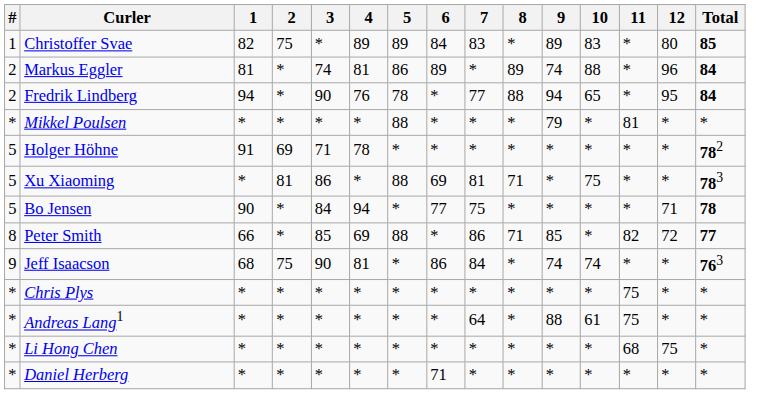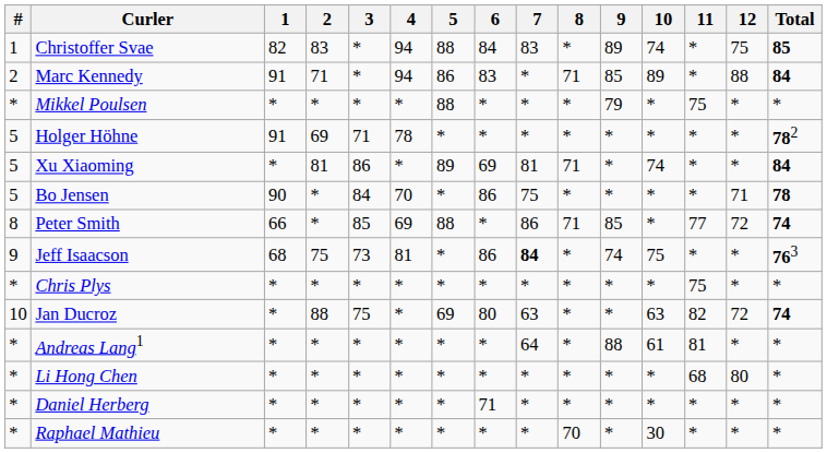 <table class="wikitable">
 <tr>
 <th>#</th>
 <th width=200>Curler</th>
 <th width=30>1</th>
 <th width=30>2</th>
 <th width=30>3</th>
 <th width=30>4</th>
 <th width=30>5</th>
 <th width=30>6</th>
 <th width=30>7</th>
 <th width=30>8</th>
 <th width=30>9</th>
 <th width=30>10</th>
 <th width=30>11</th>
 <th width=30>12</th>
 <th width=40>Total</th>
 </tr>
 <tr>
 <td>1</td>
 <td> <a href='#'>Christoffer Svae</a></td>
 <td>82</td>
-<td>75</td>
+<td>83</td>
 <td>*</td>
-<td>89</td>
-<td>89</td>
+<td>94</td>
+<td>88</td>
 <td>84</td>
 <td>83</td>
 <td>*</td>
 <td>89</td>
-<td>83</td>
+<td>74</td>
 <td>*</td>
-<td>80</td>
+<td>75</td>
 <td><strong>85</strong></td>
 </tr>
 <tr>
 <td>2</td>
-<td> <a href='#'>Markus Eggler</a></td>
-<td>81</td>
+<td> <a href='#'>Marc Kennedy</a></td>
+<td>91</td>
+<td>71</td>
 <td>*</td>
-<td>74</td>
-<td>81</td>
+<td>94</td>
 <td>86</td>
+<td>83</td>
+<td>*</td>
+<td>71</td>
+<td>85</td>
 <td>89</td>
 <td>*</td>
-<td>89</td>
-<td>74</td>
 <td>88</td>
-<td>*</td>
-<td>96</td>
-<td><strong>84</strong></td>
-</tr>
-<tr>
-<td>2</td>
-<td> <a href='#'>Fredrik Lindberg</a></td>
-<td>94</td>
-<td>*</td>
-<td>90</td>
-<td>76</td>
-<td>78</td>
-<td>*</td>
-<td>77</td>
-<td>88</td>
-<td>94</td>
-<td>65</td>
-<td>*</td>
-<td>95</td>
 <td><strong>84</strong></td>
 </tr>
 <tr>
 <td>*</td>
 <td> <em><a href='#'>Mikkel Poulsen</a></em></td>
 <td>*</td>
 <td>*</td>
 <td>*</td>
 <td>*</td>
 <td>88</td>
 <td>*</td>
 <td>*</td>
 <td>*</td>
 <td>79</td>
 <td>*</td>
-<td>81</td>
+<td>75</td>
 <td>*</td>
 <td>*</td>
 </tr>
 <tr>
 <td>5</td>
 <td> <a href='#'>Holger Höhne</a></td>
 <td>91</td>
 <td>69</td>
 <td>71</td>
 <td>78</td>
 <td>*</td>
 <td>*</td>
 <td>*</td>
 <td>*</td>
 <td>*</td>
 <td>*</td>
 <td>*</td>
 <td>*</td>
 <td><strong>78</strong><sup>2</sup></td>
 </tr>
 <tr>
 <td>5</td>
 <td> <a href='#'>Xu Xiaoming</a></td>
 <td>*</td>
 <td>81</td>
 <td>86</td>
 <td>*</td>
-<td>88</td>
+<td>89</td>
 <td>69</td>
 <td>81</td>
 <td>71</td>
 <td>*</td>
-<td>75</td>
+<td>74</td>
 <td>*</td>
 <td>*</td>
-<td><strong>78</strong><sup>3</sup></td>
+<td><strong>84</strong></td>
 </tr>
 <tr>
 <td>5</td>
 <td> <a href='#'>Bo Jensen</a></td>
 <td>90</td>
 <td>*</td>
 <td>84</td>
-<td>94</td>
+<td>70</td>
 <td>*</td>
-<td>77</td>
+<td>86</td>
 <td>75</td>
 <td>*</td>
 <td>*</td>
 <td>*</td>
 <td>*</td>
 <td>71</td>
 <td><strong>78</strong></td>
 </tr>
 <tr>
 <td>8</td>
 <td> <a href='#'>Peter Smith</a></td>
 <td>66</td>
 <td>*</td>
 <td>85</td>
 <td>69</td>
 <td>88</td>
 <td>*</td>
 <td>86</td>
 <td>71</td>
 <td>85</td>
 <td>*</td>
-<td>82</td>
+<td>77</td>
 <td>72</td>
-<td><strong>77</strong></td>
+<td><strong>74</strong></td>
 </tr>
 <tr>
 <td>9</td>
 <td> <a href='#'>Jeff Isaacson</a></td>
 <td>68</td>
 <td>75</td>
-<td>90</td>
+<td>73</td>
 <td>81</td>
 <td>*</td>
 <td>86</td>
-<td>84</td>
+<td><strong>84</strong></td>
 <td>*</td>
 <td>74</td>
-<td>74</td>
+<td>75</td>
 <td>*</td>
 <td>*</td>
 <td><strong>76</strong><sup>3</sup></td>
 </tr>
 <tr>
 <td>*</td>
 <td> <em><a href='#'>Chris Plys</a></em></td>
 <td>*</td>
 <td>*</td>
 <td>*</td>
 <td>*</td>
 <td>*</td>
 <td>*</td>
 <td>*</td>
 <td>*</td>
 <td>*</td>
 <td>*</td>
 <td>75</td>
 <td>*</td>
 <td>*</td>
 </tr>
 <tr>
+<td>10</td>
+<td> <a href='#'>Jan Ducroz</a></td>
+<td>*</td>
+<td>88</td>
+<td>75</td>
+<td>*</td>
+<td>69</td>
+<td>80</td>
+<td>63</td>
+<td>*</td>
+<td>*</td>
+<td>63</td>
+<td>82</td>
+<td>72</td>
+<td><strong>74</strong></td>
+</tr>
+<tr>
 <td>*</td>
 <td> <em><a href='#'>Andreas Lang</a></em><sup>1</sup></td>
 <td>*</td>
 <td>*</td>
 <td>*</td>
 <td>*</td>
 <td>*</td>
 <td>*</td>
 <td>64</td>
 <td>*</td>
 <td>88</td>
 <td>61</td>
-<td>75</td>
+<td>81</td>
 <td>*</td>
 <td>*</td>
 </tr>
 <tr>
 <td>*</td>
 <td> <em><a href='#'>Li Hong Chen</a></em></td>
 <td>*</td>
 <td>*</td>
 <td>*</td>
 <td>*</td>
 <td>*</td>
 <td>*</td>
 <td>*</td>
 <td>*</td>
 <td>*</td>
 <td>*</td>
 <td>68</td>
-<td>75</td>
+<td>80</td>
 <td>*</td>
 </tr>
 <tr>
 <td>*</td>
 <td> <em><a href='#'>Daniel Herberg</a></em></td>
 <td>*</td>
 <td>*</td>
 <td>*</td>
 <td>*</td>
 <td>*</td>
 <td>71</td>
 <td>*</td>
 <td>*</td>
 <td>*</td>
 <td>*</td>
 <td>*</td>
 <td>*</td>
 <td>*</td>
 </tr>
+<tr>
+<td>*</td>
+<td> <em><a href='#'>Raphael Mathieu</a></em></td>
+<td>*</td>
+<td>*</td>
+<td>*</td>
+<td>*</td>
+<td>*</td>
+<td>*</td>
+<td>*</td>
+<td>70</td>
+<td>*</td>
+<td>30</td>
+<td>*</td>
+<td>*</td>
+<td>*</td>
+</tr>
 </table>
